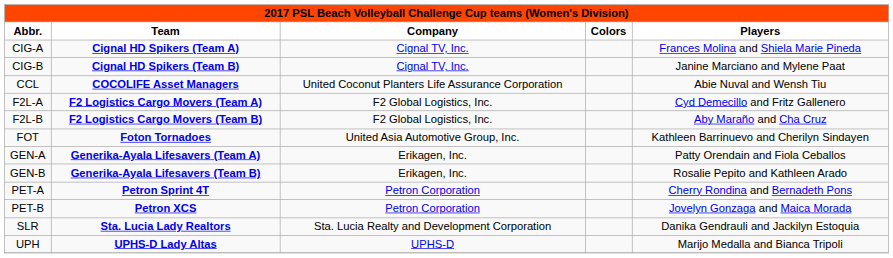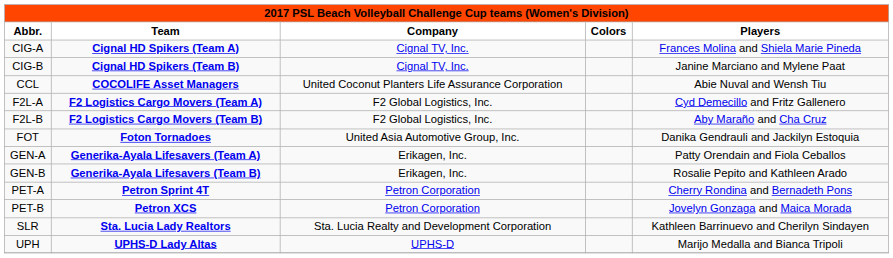 <table class="wikitable" style="width:100%; text-align:left">
 <tr>
 <th style=background:#FF4500 colspan=6><span>2017 PSL Beach Volleyball Challenge Cup teams (Women's Division)</span></th>
 </tr>
 <tr>
 <th style="background:white">Abbr.</th>
 <th style="background:white">Team</th>
 <th style="background:white">Company</th>
 <th style="background:white">Colors</th>
 <th style="background:white">Players</th>
 </tr>
 <tr>
 <td align=center>CIG-A</td>
 <td align=center><strong><a href='#'>Cignal HD Spikers (Team A)</a></strong></td>
 <td align=center><a href='#'>Cignal TV, Inc.</a></td>
 <td align=center> </td>
 <td align=center><a href='#'>Frances Molina</a> and <a href='#'>Shiela Marie Pineda</a></td>
 </tr>
 <tr>
 <td align=center>CIG-B</td>
 <td align=center><strong><a href='#'>Cignal HD Spikers (Team B)</a></strong></td>
 <td align=center><a href='#'>Cignal TV, Inc.</a></td>
 <td align=center> </td>
 <td align=center>Janine Marciano and Mylene Paat</td>
 </tr>
 <tr>
 <td align=center>CCL</td>
 <td align=center><strong><a href='#'>COCOLIFE Asset Managers</a></strong></td>
 <td align=center>United Coconut Planters Life Assurance Corporation</td>
 <td align=center> </td>
 <td align=center>Abie Nuval and Wensh Tiu</td>
 </tr>
 <tr>
 <td align=center>F2L-A</td>
 <td align=center><strong><a href='#'>F2 Logistics Cargo Movers (Team A)</a></strong></td>
 <td align=center>F2 Global Logistics, Inc.</td>
 <td align=center>  </td>
 <td align=center><a href='#'>Cyd Demecillo</a> and Fritz Gallenero</td>
 </tr>
 <tr>
 <td align=center>F2L-B</td>
 <td align=center><strong><a href='#'>F2 Logistics Cargo Movers (Team B)</a></strong></td>
 <td align=center>F2 Global Logistics, Inc.</td>
 <td align=center>  </td>
 <td align=center><a href='#'>Aby Maraño</a> and <a href='#'>Cha Cruz</a></td>
 </tr>
 <tr>
 <td align=center>FOT</td>
 <td align=center><strong><a href='#'>Foton Tornadoes</a></strong></td>
 <td align=center>United Asia Automotive Group, Inc.</td>
 <td align=center> </td>
-<td align=center>Kathleen Barrinuevo and Cherilyn Sindayen</td>
+<td align=center>Danika Gendrauli and Jackilyn Estoquia</td>
 </tr>
 <tr>
 <td align=center>GEN-A</td>
 <td align=center><strong><a href='#'>Generika-Ayala Lifesavers (Team A)</a></strong></td>
 <td align=center>Erikagen, Inc.</td>
 <td align=center>  </td>
 <td align=center>Patty Orendain and Fiola Ceballos</td>
 </tr>
 <tr>
 <td align=center>GEN-B</td>
 <td align=center><strong><a href='#'>Generika-Ayala Lifesavers (Team B)</a></strong></td>
 <td align=center>Erikagen, Inc.</td>
 <td align=center>  </td>
 <td align=center>Rosalie Pepito and Kathleen Arado</td>
 </tr>
 <tr>
 <td align=center>PET-A</td>
 <td align=center><strong><a href='#'>Petron Sprint 4T</a></strong></td>
 <td align=center><a href='#'>Petron Corporation</a></td>
 <td align=center>  </td>
 <td align=center><a href='#'>Cherry Rondina</a> and <a href='#'>Bernadeth Pons</a></td>
 </tr>
 <tr>
 <td align=center>PET-B</td>
 <td align=center><strong><a href='#'>Petron XCS</a></strong></td>
 <td align=center><a href='#'>Petron Corporation</a></td>
 <td align=center>  </td>
 <td align=center><a href='#'>Jovelyn Gonzaga</a> and <a href='#'>Maica Morada</a></td>
 </tr>
 <tr>
 <td align=center>SLR</td>
 <td align=center><strong><a href='#'>Sta. Lucia Lady Realtors</a></strong></td>
 <td align=center>Sta. Lucia Realty and Development Corporation</td>
 <td align=center>  </td>
-<td align=center>Danika Gendrauli and Jackilyn Estoquia</td>
+<td align=center>Kathleen Barrinuevo and Cherilyn Sindayen</td>
 </tr>
 <tr>
 <td align=center>UPH</td>
 <td align=center><strong><a href='#'>UPHS-D Lady Altas</a></strong></td>
 <td align=center><a href='#'>UPHS-D</a></td>
 <td align=center> </td>
 <td align=center>Marijo Medalla and Bianca Tripoli</td>
 </tr>
 <tr>
 </tr>
 </table>
